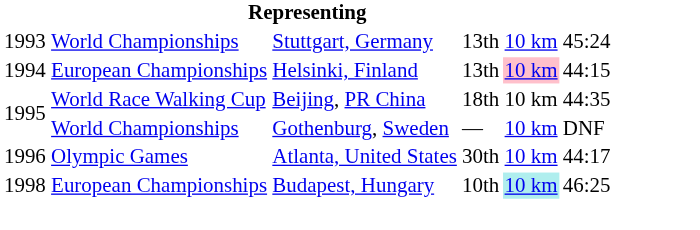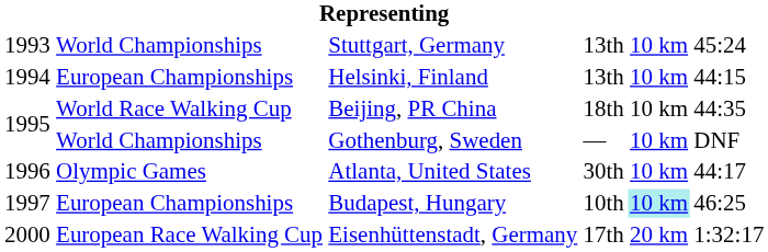 <table>
 <tr>
 <th colspan="6">Representing </th>
 </tr>
 <tr>
 <td>1993</td>
 <td><a href='#'>World Championships</a></td>
 <td><a href='#'>Stuttgart, Germany</a></td>
 <td>13th</td>
 <td><a href='#'>10 km</a></td>
 <td>45:24</td>
 </tr>
 <tr>
 <td>1994</td>
 <td><a href='#'>European Championships</a></td>
 <td><a href='#'>Helsinki, Finland</a></td>
 <td>13th</td>
-<td style="background: pink;"><a href='#'>10 km</a></td>
+<td><a href='#'>10 km</a></td>
 <td>44:15</td>
 </tr>
 <tr>
 <td rowspan=2>1995</td>
 <td><a href='#'>World Race Walking Cup</a></td>
 <td><a href='#'>Beijing</a>, <a href='#'>PR China</a></td>
 <td>18th</td>
 <td>10 km</td>
 <td>44:35</td>
 </tr>
 <tr>
 <td><a href='#'>World Championships</a></td>
 <td><a href='#'>Gothenburg</a>, <a href='#'>Sweden</a></td>
 <td>—</td>
 <td><a href='#'>10 km</a></td>
 <td>DNF</td>
 </tr>
 <tr>
 <td>1996</td>
 <td><a href='#'>Olympic Games</a></td>
 <td><a href='#'>Atlanta, United States</a></td>
 <td>30th</td>
 <td><a href='#'>10 km</a></td>
 <td>44:17</td>
 </tr>
 <tr>
-<td>1998</td>
+<td>1997</td>
 <td><a href='#'>European Championships</a></td>
 <td><a href='#'>Budapest, Hungary</a></td>
 <td>10th</td>
 <td style="background: paleturquoise;"><a href='#'>10 km</a></td>
 <td>46:25</td>
 </tr>
+<tr>
+<td>2000</td>
+<td><a href='#'>European Race Walking Cup</a></td>
+<td><a href='#'>Eisenhüttenstadt</a>, <a href='#'>Germany</a></td>
+<td>17th</td>
+<td><a href='#'>20 km</a></td>
+<td>1:32:17</td>
+</tr>
 </table>
